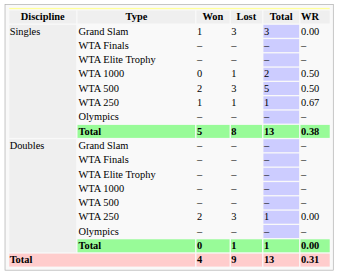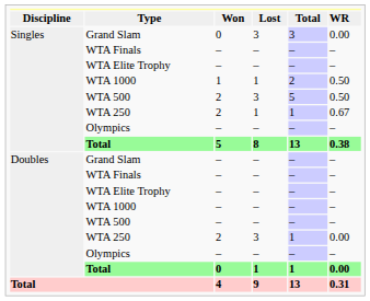 <table class="infobox vcard vevent nowrap" width=40%>
 <tr bgcolor=ffff99>
 <th colspan=6></th>
 </tr>
 <tr style=background:#efefef;font-weight:bold>
 <th>Discipline</th>
 <th>Type</th>
 <th>Won</th>
 <th>Lost</th>
 <th>Total</th>
 <td>WR</td>
 </tr>
 <tr>
 <td rowspan="8" bgcolor="efefef">Singles</td>
 <td>Grand Slam</td>
-<td>1</td>
+<td>0</td>
 <td>3</td>
 <td bgcolor=CCCCFF>3</td>
 <td>0.00</td>
 </tr>
 <tr>
 <td>WTA Finals</td>
 <td>–</td>
 <td>–</td>
 <td bgcolor="CCCCFF">–</td>
 <td>–</td>
 </tr>
 <tr>
 <td>WTA Elite Trophy</td>
 <td>–</td>
 <td>–</td>
 <td bgcolor=CCCCFF>–</td>
 <td>–</td>
 </tr>
 <tr>
 <td>WTA 1000</td>
-<td>0</td>
+<td>1</td>
 <td>1</td>
 <td bgcolor=CCCCFF>2</td>
 <td>0.50</td>
 </tr>
 <tr>
 <td>WTA 500</td>
 <td>2</td>
 <td>3</td>
 <td bgcolor="CCCCFF">5</td>
 <td>0.50</td>
 </tr>
 <tr>
 <td>WTA 250</td>
-<td>1</td>
+<td>2</td>
 <td>1</td>
 <td bgcolor=CCCCFF>1</td>
 <td>0.67</td>
 </tr>
 <tr>
 <td>Olympics</td>
 <td>–</td>
 <td>–</td>
 <td bgcolor="CCCCFF">–</td>
 <td>–</td>
 </tr>
 <tr style=background:#98FB98;font-weight:bold>
 <td><strong>Total</strong></td>
 <td><strong>5</strong></td>
 <td><strong>8</strong></td>
 <td><strong>13</strong></td>
 <td><strong>0.38</strong></td>
 </tr>
 <tr>
 <td rowspan="8" bgcolor="efefef">Doubles</td>
 <td>Grand Slam</td>
 <td>–</td>
 <td>–</td>
 <td bgcolor=CCCCFF>–</td>
 <td>–</td>
 </tr>
 <tr>
 <td>WTA Finals</td>
 <td>–</td>
 <td>–</td>
 <td bgcolor="CCCCFF">–</td>
 <td>–</td>
 </tr>
 <tr>
 <td>WTA Elite Trophy</td>
 <td>–</td>
 <td>–</td>
 <td bgcolor=CCCCFF>–</td>
 <td>–</td>
 </tr>
 <tr>
 <td>WTA 1000</td>
 <td>–</td>
 <td>–</td>
 <td bgcolor=CCCCFF>–</td>
 <td>–</td>
 </tr>
 <tr>
 <td>WTA 500</td>
 <td>–</td>
 <td>–</td>
 <td bgcolor="CCCCFF">–</td>
 <td>–</td>
 </tr>
 <tr>
 <td>WTA 250</td>
 <td>2</td>
 <td>3</td>
 <td bgcolor=CCCCFF>1</td>
 <td>0.00</td>
 </tr>
 <tr>
 <td>Olympics</td>
 <td>–</td>
 <td>–</td>
 <td bgcolor="CCCCFF">–</td>
 <td>–</td>
 </tr>
 <tr style=background:#98FB98;font-weight:bold>
 <td><strong>Total</strong></td>
 <td><strong>0</strong></td>
 <td><strong>1</strong></td>
 <td><strong>1</strong></td>
 <td><strong>0.00</strong></td>
 </tr>
 <tr style=background:#fcc;font-weight:bold>
 <td colspan=2><strong>Total</strong></td>
 <td><strong>4</strong></td>
 <td><strong>9</strong></td>
 <td><strong>13</strong></td>
 <td><strong>0.31</strong></td>
 </tr>
 </table>
